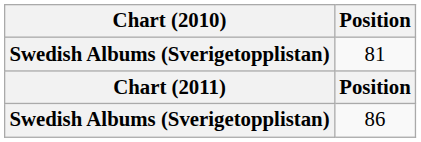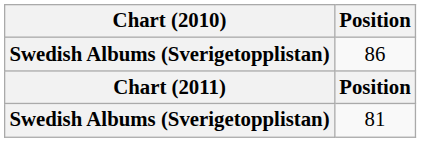 <table class="wikitable plainrowheaders" style="text-align:center">
 <tr>
 <th scope="col">Chart (2010)</th>
 <th scope="col">Position</th>
 </tr>
 <tr>
 <th scope="row">Swedish Albums (Sverigetopplistan)</th>
-<td>81</td>
+<td>86</td>
 </tr>
 <tr>
 <th scope="col">Chart (2011)</th>
 <th scope="col">Position</th>
 </tr>
 <tr>
 <th scope="row">Swedish Albums (Sverigetopplistan)</th>
-<td>86</td>
+<td>81</td>
 </tr>
 </table>
